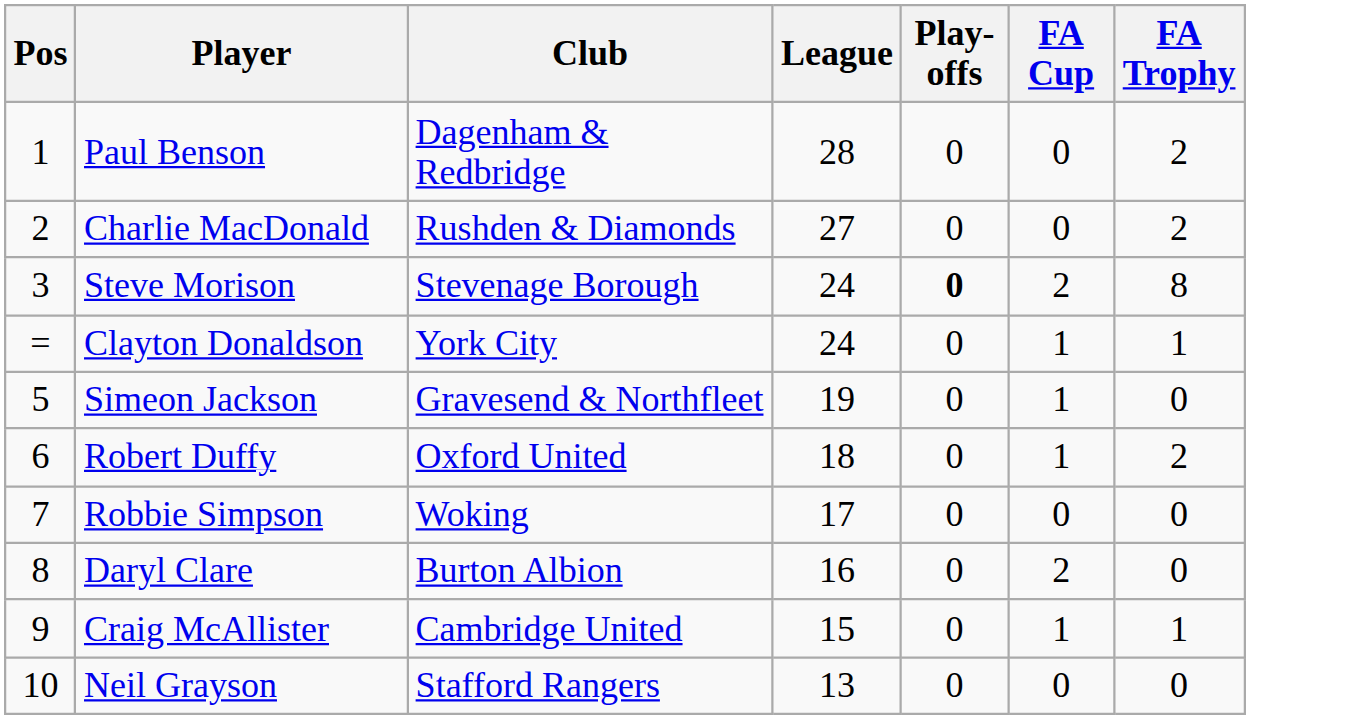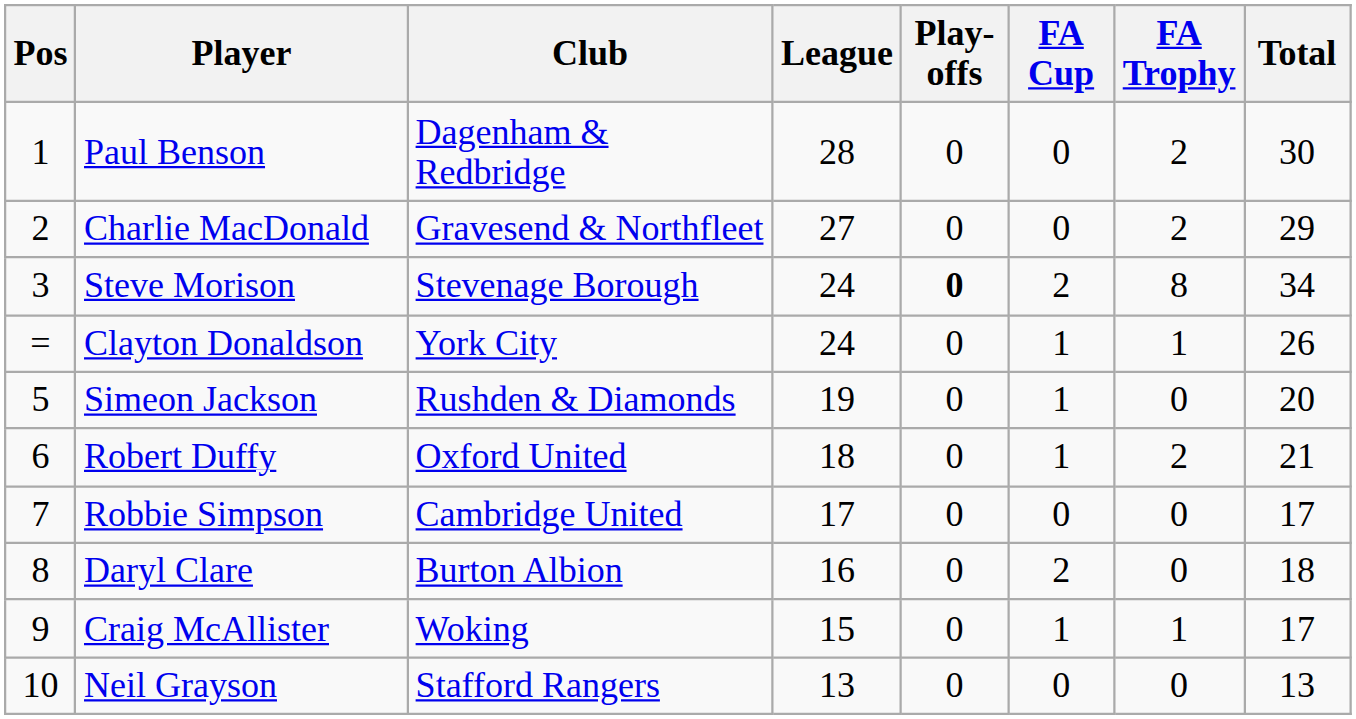 <table class="wikitable" style="text-align: center;">
 <tr>
 <th width=20>Pos</th>
 <th width=140>Player</th>
 <th width=155>Club</th>
 <th width=40>League</th>
 <th width=40>Play-<br>offs</th>
 <th width=40><a href='#'>FA Cup</a></th>
 <th width=40><a href='#'>FA Trophy</a></th>
+<th width=40>Total</th>
 </tr>
 <tr>
 <td>1</td>
 <td align=left><a href='#'>Paul Benson</a></td>
 <td align=left><a href='#'>Dagenham & Redbridge</a></td>
 <td>28</td>
 <td>0</td>
 <td>0</td>
 <td>2</td>
+<td>30</td>
 </tr>
 <tr>
 <td>2</td>
 <td align=left><a href='#'>Charlie MacDonald</a></td>
-<td align=left><a href='#'>Rushden & Diamonds</a></td>
+<td align=left><a href='#'>Gravesend & Northfleet</a></td>
 <td>27</td>
 <td>0</td>
 <td>0</td>
 <td>2</td>
+<td>29</td>
 </tr>
 <tr>
 <td>3</td>
 <td align=left><a href='#'>Steve Morison</a></td>
 <td align=left><a href='#'>Stevenage Borough</a></td>
 <td>24</td>
 <td><strong>0</strong></td>
 <td>2</td>
 <td>8</td>
+<td>34</td>
 </tr>
 <tr>
 <td>=</td>
 <td align=left><a href='#'>Clayton Donaldson</a></td>
 <td align=left><a href='#'>York City</a></td>
 <td>24</td>
 <td>0</td>
 <td>1</td>
 <td>1</td>
+<td>26</td>
 </tr>
 <tr>
 <td>5</td>
 <td align=left><a href='#'>Simeon Jackson</a></td>
-<td align=left><a href='#'>Gravesend & Northfleet</a></td>
+<td align=left><a href='#'>Rushden & Diamonds</a></td>
 <td>19</td>
 <td>0</td>
 <td>1</td>
 <td>0</td>
+<td>20</td>
 </tr>
 <tr>
 <td>6</td>
 <td align=left><a href='#'>Robert Duffy</a></td>
 <td align=left><a href='#'>Oxford United</a></td>
 <td>18</td>
 <td>0</td>
 <td>1</td>
 <td>2</td>
+<td>21</td>
 </tr>
 <tr>
 <td>7</td>
 <td align=left><a href='#'>Robbie Simpson</a></td>
-<td align=left><a href='#'>Woking</a></td>
+<td align=left><a href='#'>Cambridge United</a></td>
 <td>17</td>
 <td>0</td>
 <td>0</td>
 <td>0</td>
+<td>17</td>
 </tr>
 <tr>
 <td>8</td>
 <td align=left><a href='#'>Daryl Clare</a></td>
 <td align=left><a href='#'>Burton Albion</a></td>
 <td>16</td>
 <td>0</td>
 <td>2</td>
 <td>0</td>
+<td>18</td>
 </tr>
 <tr>
 <td>9</td>
 <td align=left><a href='#'>Craig McAllister</a></td>
-<td align=left><a href='#'>Cambridge United</a></td>
+<td align=left><a href='#'>Woking</a></td>
 <td>15</td>
 <td>0</td>
 <td>1</td>
 <td>1</td>
+<td>17</td>
 </tr>
 <tr>
 <td>10</td>
 <td align=left><a href='#'>Neil Grayson</a></td>
 <td align=left><a href='#'>Stafford Rangers</a></td>
 <td>13</td>
 <td>0</td>
 <td>0</td>
 <td>0</td>
+<td>13</td>
 </tr>
 </table>
